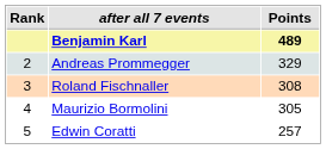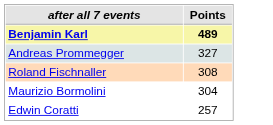 <table cellspacing="1" cellpadding="3" style="border:1px solid #AAAAAA;font-size:86%">
 <tr style="background-color: #E4E4E4;">
-<th style="border-bottom:1px solid #AAAAAA; width: 10px;">Rank</th>
 <th style="border-bottom:1px solid #AAAAAA; width: 200px;"><em>after all 7 events</em></th>
 <th style="border-bottom:1px solid #AAAAAA; width: 50px;">Points</th>
 </tr>
 <tr style="background:#f7f6a8;">
-<td align=center></td>
 <td> <strong><a href='#'>Benjamin Karl</a></strong></td>
 <td align=center><strong>489</strong></td>
 </tr>
 <tr style="background:#dce5e5;">
-<td align=center>2</td>
 <td> <a href='#'>Andreas Prommegger</a></td>
-<td align=center>329</td>
+<td align=center>327</td>
 </tr>
 <tr style="background:#ffdab9;">
-<td align=center>3</td>
 <td> <a href='#'>Roland Fischnaller</a></td>
 <td align=center>308</td>
 </tr>
 <tr>
-<td align=center>4</td>
 <td> <a href='#'>Maurizio Bormolini</a></td>
-<td align=center>305</td>
+<td align=center>304</td>
 </tr>
 <tr>
-<td align=center>5</td>
 <td> <a href='#'>Edwin Coratti</a></td>
 <td align=center>257</td>
 </tr>
 </table>
